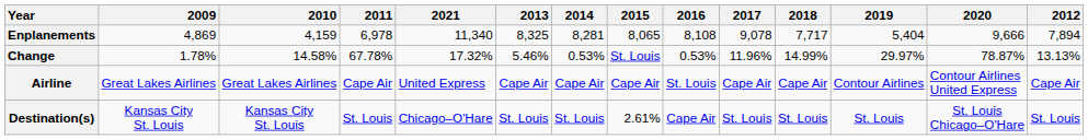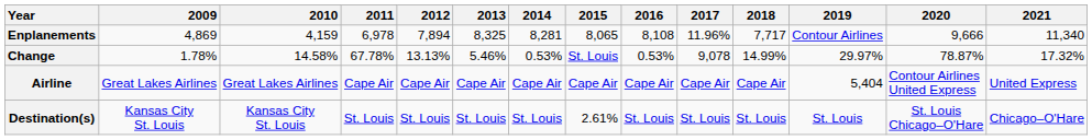 <table class="wikitable" style="font-size:95%;">
 <tr>
 <th style="text-align:left;">Year</th>
 <th style="text-align:right;">2009 </th>
 <th style="text-align:right;">2010 </th>
 <th style="text-align:right;">2011 </th>
-<th>2021</th>
+<th style="text-align:right;">2012 </th>
 <th style="text-align:right;">2013</th>
 <th>2014</th>
 <th>2015</th>
 <th>2016</th>
 <th>2017</th>
 <th>2018</th>
 <th>2019</th>
 <th>2020</th>
-<th style="text-align:right;">2012 </th>
+<th>2021</th>
 </tr>
 <tr>
 <th style="text-align:left;">Enplanements</th>
 <td style="text-align:right;">4,869</td>
 <td style="text-align:right;">4,159</td>
 <td style="text-align:right;">6,978</td>
-<td style="text-align:right;">11,340</td>
+<td style="text-align:right;">7,894</td>
 <td style="text-align:right;">8,325</td>
 <td style="text-align:right;">8,281</td>
 <td style="text-align:right;">8,065</td>
 <td style="text-align:right;">8,108</td>
-<td style="text-align:right;">9,078</td>
+<td style="text-align:right;">11.96%</td>
 <td style="text-align:right;">7,717</td>
-<td style="text-align:right;">5,404</td>
+<td style="text-align:center;"><a href='#'>Contour Airlines</a></td>
 <td style="text-align:right;">9,666</td>
-<td style="text-align:right;">7,894</td>
+<td style="text-align:right;">11,340</td>
 </tr>
 <tr>
 <th style="text-align:left;">Change</th>
 <td style="text-align:right;">1.78%</td>
 <td style="text-align:right;">14.58%</td>
 <td style="text-align:right;">67.78%</td>
-<td style="text-align:right;">17.32%</td>
+<td style="text-align:right;">13.13%</td>
 <td style="text-align:right;">5.46%</td>
 <td style="text-align:right;">0.53%</td>
 <td style="text-align:center;"><a href='#'>St. Louis</a></td>
 <td style="text-align:right;">0.53%</td>
-<td style="text-align:right;">11.96%</td>
+<td style="text-align:right;">9,078</td>
 <td style="text-align:right;">14.99%</td>
 <td style="text-align:right;">29.97%</td>
 <td style="text-align:right;">78.87%</td>
-<td style="text-align:right;">13.13%</td>
+<td style="text-align:right;">17.32%</td>
 </tr>
 <tr>
 <th>Airline</th>
 <td style="text-align:center;"><a href='#'>Great Lakes Airlines</a></td>
 <td style="text-align:center;"><a href='#'>Great Lakes Airlines</a></td>
 <td style="text-align:center;"><a href='#'>Cape Air</a></td>
-<td><a href='#'>United Express</a></td>
 <td style="text-align:center;"><a href='#'>Cape Air</a></td>
 <td style="text-align:center;"><a href='#'>Cape Air</a></td>
 <td style="text-align:center;"><a href='#'>Cape Air</a></td>
-<td style="text-align:center;"><a href='#'>St. Louis</a></td>
 <td style="text-align:center;"><a href='#'>Cape Air</a></td>
 <td style="text-align:center;"><a href='#'>Cape Air</a></td>
-<td style="text-align:center;"><a href='#'>Contour Airlines</a></td>
+<td style="text-align:center;"><a href='#'>Cape Air</a></td>
+<td style="text-align:center;"><a href='#'>Cape Air</a></td>
+<td style="text-align:right;">5,404</td>
 <td><a href='#'>Contour Airlines</a><br><a href='#'>United Express</a></td>
-<td style="text-align:center;"><a href='#'>Cape Air</a></td>
+<td><a href='#'>United Express</a></td>
 </tr>
 <tr>
 <th>Destination(s)</th>
 <td style="text-align:center;"><a href='#'>Kansas City</a><br><a href='#'>St. Louis</a></td>
 <td style="text-align:center;"><a href='#'>Kansas City</a><br><a href='#'>St. Louis</a></td>
 <td style="text-align:center;"><a href='#'>St. Louis</a></td>
-<td style="text-align:center;"><a href='#'>Chicago–O'Hare</a></td>
+<td style="text-align:center;"><a href='#'>St. Louis</a></td>
 <td style="text-align:center;"><a href='#'>St. Louis</a></td>
 <td style="text-align:center;"><a href='#'>St. Louis</a></td>
 <td style="text-align:right;">2.61%</td>
-<td style="text-align:center;"><a href='#'>Cape Air</a></td>
+<td style="text-align:center;"><a href='#'>St. Louis</a></td>
 <td style="text-align:center;"><a href='#'>St. Louis</a></td>
 <td style="text-align:center;"><a href='#'>St. Louis</a></td>
 <td style="text-align:center;"><a href='#'>St. Louis</a></td>
 <td style="text-align:center;"><a href='#'>St. Louis</a><br><a href='#'>Chicago–O'Hare</a></td>
-<td style="text-align:center;"><a href='#'>St. Louis</a></td>
+<td style="text-align:center;"><a href='#'>Chicago–O'Hare</a></td>
 </tr>
 </table>
